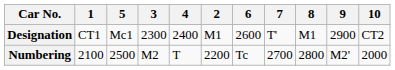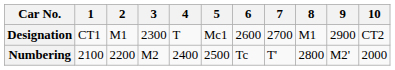 <table class="wikitable">
 <tr>
 <th>Car No.</th>
 <th>1</th>
-<th>5</th>
+<th>2</th>
 <th>3</th>
 <th>4</th>
-<th>2</th>
+<th>5</th>
 <th>6</th>
 <th>7</th>
 <th>8</th>
 <th>9</th>
 <th>10</th>
 </tr>
 <tr>
 <th>Designation</th>
 <td>CT1</td>
+<td>M1</td>
+<td>2300</td>
+<td>T</td>
 <td>Mc1</td>
-<td>2300</td>
-<td>2400</td>
-<td>M1</td>
 <td>2600</td>
-<td>T'</td>
+<td>2700</td>
 <td>M1</td>
 <td>2900</td>
 <td>CT2</td>
 </tr>
 <tr>
 <th>Numbering</th>
 <td>2100</td>
+<td>2200</td>
+<td>M2</td>
+<td>2400</td>
 <td>2500</td>
-<td>M2</td>
-<td>T</td>
-<td>2200</td>
 <td>Tc</td>
-<td>2700</td>
+<td>T'</td>
 <td>2800</td>
 <td>M2'</td>
 <td>2000</td>
 </tr>
 </table>
